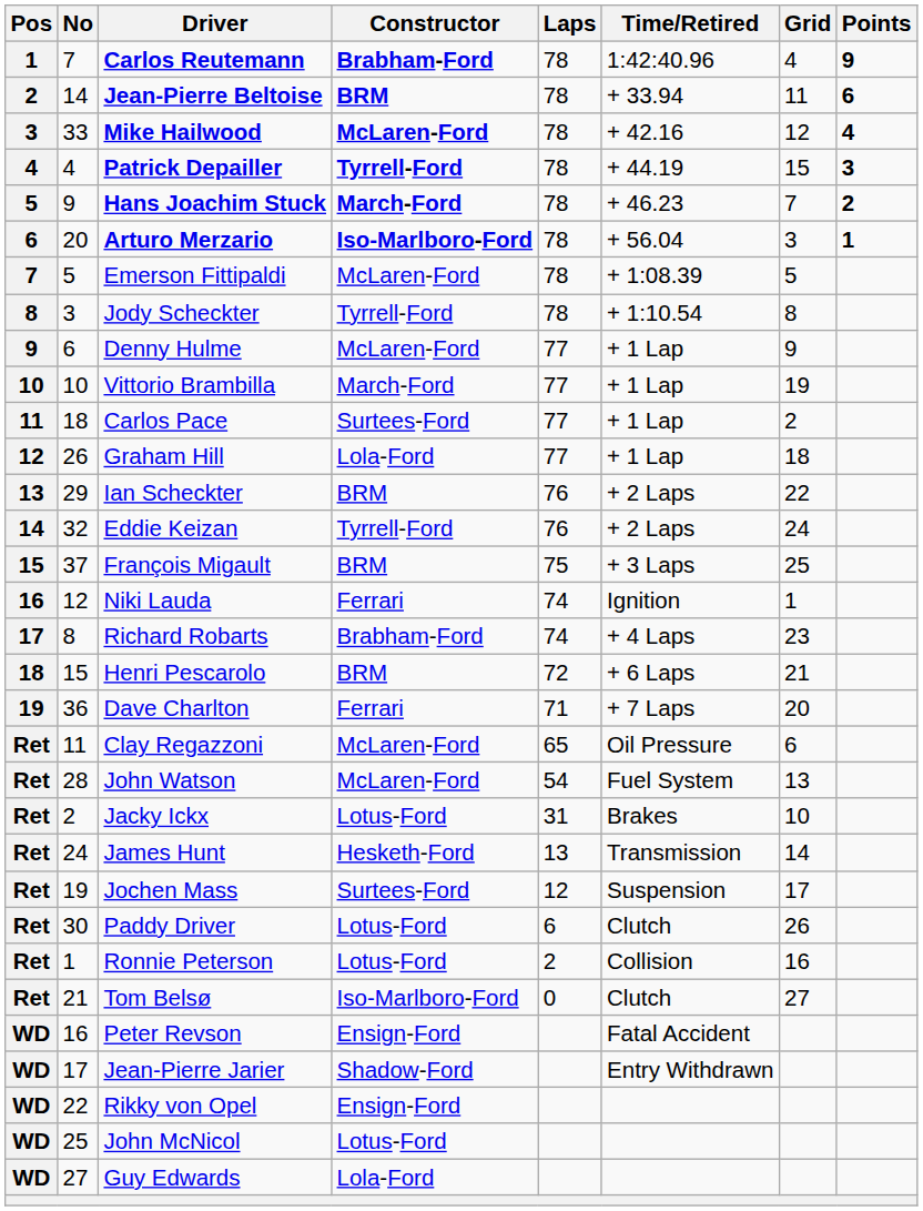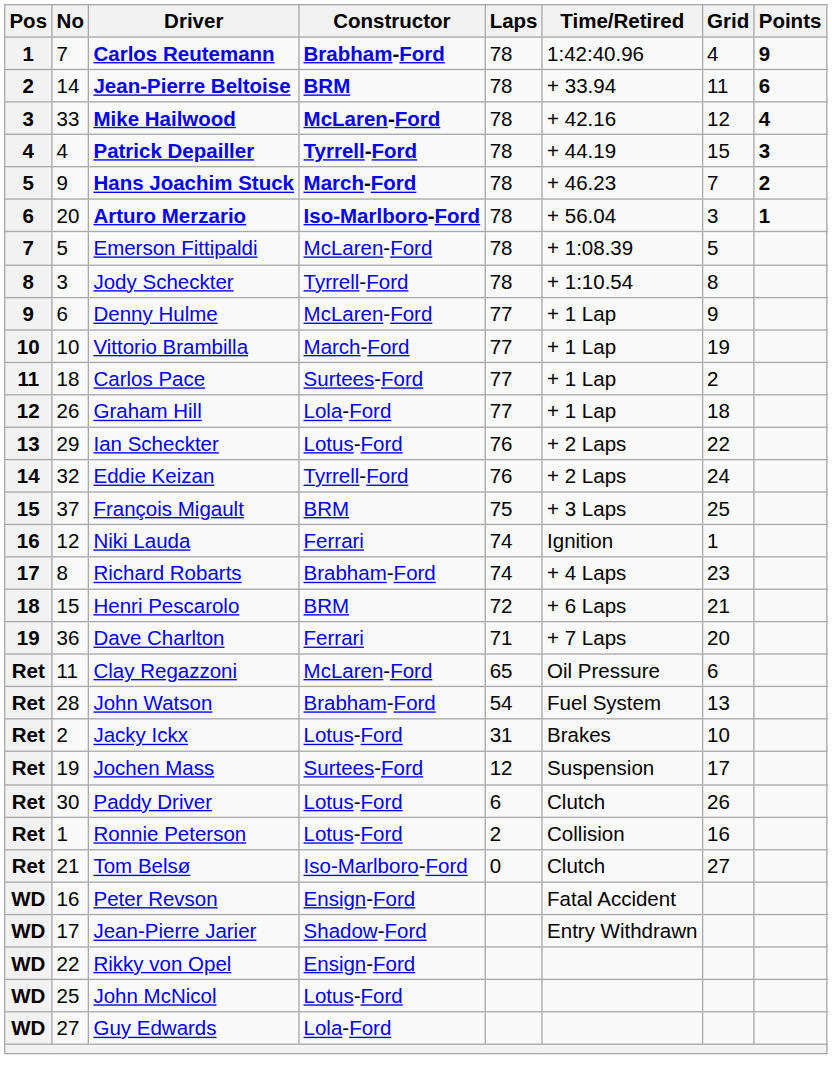 <table class="wikitable" style="font-size: 95%">
 <tr>
 <th>Pos</th>
 <th>No</th>
 <th>Driver</th>
 <th>Constructor</th>
 <th>Laps</th>
 <th>Time/Retired</th>
 <th>Grid</th>
 <th>Points</th>
 </tr>
 <tr>
 <th>1</th>
 <td>7</td>
 <td> <strong><a href='#'>Carlos Reutemann</a></strong></td>
 <td><strong><a href='#'>Brabham</a>-<a href='#'>Ford</a></strong></td>
 <td>78</td>
 <td>1:42:40.96</td>
 <td>4</td>
 <td><strong>9</strong></td>
 </tr>
 <tr>
 <th>2</th>
 <td>14</td>
 <td> <strong><a href='#'>Jean-Pierre Beltoise</a></strong></td>
 <td><strong><a href='#'>BRM</a></strong></td>
 <td>78</td>
 <td>+ 33.94</td>
 <td>11</td>
 <td><strong>6</strong></td>
 </tr>
 <tr>
 <th>3</th>
 <td>33</td>
 <td> <strong><a href='#'>Mike Hailwood</a></strong></td>
 <td><strong><a href='#'>McLaren</a>-<a href='#'>Ford</a></strong></td>
 <td>78</td>
 <td>+ 42.16</td>
 <td>12</td>
 <td><strong>4</strong></td>
 </tr>
 <tr>
 <th>4</th>
 <td>4</td>
 <td> <strong><a href='#'>Patrick Depailler</a></strong></td>
 <td><strong><a href='#'>Tyrrell</a>-<a href='#'>Ford</a></strong></td>
 <td>78</td>
 <td>+ 44.19</td>
 <td>15</td>
 <td><strong>3</strong></td>
 </tr>
 <tr>
 <th>5</th>
 <td>9</td>
 <td> <strong><a href='#'>Hans Joachim Stuck</a></strong></td>
 <td><strong><a href='#'>March</a>-<a href='#'>Ford</a></strong></td>
 <td>78</td>
 <td>+ 46.23</td>
 <td>7</td>
 <td><strong>2</strong></td>
 </tr>
 <tr>
 <th>6</th>
 <td>20</td>
 <td> <strong><a href='#'>Arturo Merzario</a></strong></td>
 <td><strong><a href='#'>Iso-Marlboro</a>-<a href='#'>Ford</a></strong></td>
 <td>78</td>
 <td>+ 56.04</td>
 <td>3</td>
 <td><strong>1</strong></td>
 </tr>
 <tr>
 <th>7</th>
 <td>5</td>
 <td> <a href='#'>Emerson Fittipaldi</a></td>
 <td><a href='#'>McLaren</a>-<a href='#'>Ford</a></td>
 <td>78</td>
 <td>+ 1:08.39</td>
 <td>5</td>
 <td> </td>
 </tr>
 <tr>
 <th>8</th>
 <td>3</td>
 <td> <a href='#'>Jody Scheckter</a></td>
 <td><a href='#'>Tyrrell</a>-<a href='#'>Ford</a></td>
 <td>78</td>
 <td>+ 1:10.54</td>
 <td>8</td>
 <td> </td>
 </tr>
 <tr>
 <th>9</th>
 <td>6</td>
 <td> <a href='#'>Denny Hulme</a></td>
 <td><a href='#'>McLaren</a>-<a href='#'>Ford</a></td>
 <td>77</td>
 <td>+ 1 Lap</td>
 <td>9</td>
 <td> </td>
 </tr>
 <tr>
 <th>10</th>
 <td>10</td>
 <td> <a href='#'>Vittorio Brambilla</a></td>
 <td><a href='#'>March</a>-<a href='#'>Ford</a></td>
 <td>77</td>
 <td>+ 1 Lap</td>
 <td>19</td>
 <td> </td>
 </tr>
 <tr>
 <th>11</th>
 <td>18</td>
 <td> <a href='#'>Carlos Pace</a></td>
 <td><a href='#'>Surtees</a>-<a href='#'>Ford</a></td>
 <td>77</td>
 <td>+ 1 Lap</td>
 <td>2</td>
 <td> </td>
 </tr>
 <tr>
 <th>12</th>
 <td>26</td>
 <td> <a href='#'>Graham Hill</a></td>
 <td><a href='#'>Lola</a>-<a href='#'>Ford</a></td>
 <td>77</td>
 <td>+ 1 Lap</td>
 <td>18</td>
 <td> </td>
 </tr>
 <tr>
 <th>13</th>
 <td>29</td>
 <td> <a href='#'>Ian Scheckter</a></td>
-<td><a href='#'>BRM</a></td>
+<td><a href='#'>Lotus</a>-<a href='#'>Ford</a></td>
 <td>76</td>
 <td>+ 2 Laps</td>
 <td>22</td>
 <td> </td>
 </tr>
 <tr>
 <th>14</th>
 <td>32</td>
 <td> <a href='#'>Eddie Keizan</a></td>
 <td><a href='#'>Tyrrell</a>-<a href='#'>Ford</a></td>
 <td>76</td>
 <td>+ 2 Laps</td>
 <td>24</td>
 <td> </td>
 </tr>
 <tr>
 <th>15</th>
 <td>37</td>
 <td> <a href='#'>François Migault</a></td>
 <td><a href='#'>BRM</a></td>
 <td>75</td>
 <td>+ 3 Laps</td>
 <td>25</td>
 <td> </td>
 </tr>
 <tr>
 <th>16</th>
 <td>12</td>
 <td> <a href='#'>Niki Lauda</a></td>
 <td><a href='#'>Ferrari</a></td>
 <td>74</td>
 <td>Ignition</td>
 <td>1</td>
 <td> </td>
 </tr>
 <tr>
 <th>17</th>
 <td>8</td>
 <td> <a href='#'>Richard Robarts</a></td>
 <td><a href='#'>Brabham</a>-<a href='#'>Ford</a></td>
 <td>74</td>
 <td>+ 4 Laps</td>
 <td>23</td>
 <td> </td>
 </tr>
 <tr>
 <th>18</th>
 <td>15</td>
 <td> <a href='#'>Henri Pescarolo</a></td>
 <td><a href='#'>BRM</a></td>
 <td>72</td>
 <td>+ 6 Laps</td>
 <td>21</td>
 <td> </td>
 </tr>
 <tr>
 <th>19</th>
 <td>36</td>
 <td> <a href='#'>Dave Charlton</a></td>
 <td><a href='#'>Ferrari</a></td>
 <td>71</td>
 <td>+ 7 Laps</td>
 <td>20</td>
 <td> </td>
 </tr>
 <tr>
 <th>Ret</th>
 <td>11</td>
 <td> <a href='#'>Clay Regazzoni</a></td>
 <td><a href='#'>McLaren</a>-<a href='#'>Ford</a></td>
 <td>65</td>
 <td>Oil Pressure</td>
 <td>6</td>
 <td> </td>
 </tr>
 <tr>
 <th>Ret</th>
 <td>28</td>
 <td> <a href='#'>John Watson</a></td>
-<td><a href='#'>McLaren</a>-<a href='#'>Ford</a></td>
+<td><a href='#'>Brabham</a>-<a href='#'>Ford</a></td>
 <td>54</td>
 <td>Fuel System</td>
 <td>13</td>
 <td> </td>
 </tr>
 <tr>
 <th>Ret</th>
 <td>2</td>
 <td> <a href='#'>Jacky Ickx</a></td>
 <td><a href='#'>Lotus</a>-<a href='#'>Ford</a></td>
 <td>31</td>
 <td>Brakes</td>
 <td>10</td>
-<td> </td>
-</tr>
-<tr>
-<th>Ret</th>
-<td>24</td>
-<td> <a href='#'>James Hunt</a></td>
-<td><a href='#'>Hesketh</a>-<a href='#'>Ford</a></td>
-<td>13</td>
-<td>Transmission</td>
-<td>14</td>
 <td> </td>
 </tr>
 <tr>
 <th>Ret</th>
 <td>19</td>
 <td> <a href='#'>Jochen Mass</a></td>
 <td><a href='#'>Surtees</a>-<a href='#'>Ford</a></td>
 <td>12</td>
 <td>Suspension</td>
 <td>17</td>
 <td> </td>
 </tr>
 <tr>
 <th>Ret</th>
 <td>30</td>
 <td> <a href='#'>Paddy Driver</a></td>
 <td><a href='#'>Lotus</a>-<a href='#'>Ford</a></td>
 <td>6</td>
 <td>Clutch</td>
 <td>26</td>
 <td> </td>
 </tr>
 <tr>
 <th>Ret</th>
 <td>1</td>
 <td> <a href='#'>Ronnie Peterson</a></td>
 <td><a href='#'>Lotus</a>-<a href='#'>Ford</a></td>
 <td>2</td>
 <td>Collision</td>
 <td>16</td>
 <td> </td>
 </tr>
 <tr>
 <th>Ret</th>
 <td>21</td>
 <td> <a href='#'>Tom Belsø</a></td>
 <td><a href='#'>Iso-Marlboro</a>-<a href='#'>Ford</a></td>
 <td>0</td>
 <td>Clutch</td>
 <td>27</td>
 <td> </td>
 </tr>
 <tr>
 <th>WD</th>
 <td>16</td>
 <td> <a href='#'>Peter Revson</a></td>
 <td><a href='#'>Ensign</a>-<a href='#'>Ford</a></td>
 <td></td>
 <td>Fatal Accident</td>
 <td></td>
 <td> </td>
 </tr>
 <tr>
 <th>WD</th>
 <td>17</td>
 <td> <a href='#'>Jean-Pierre Jarier</a></td>
 <td><a href='#'>Shadow</a>-<a href='#'>Ford</a></td>
 <td></td>
 <td>Entry Withdrawn</td>
 <td></td>
 <td> </td>
 </tr>
 <tr>
 <th>WD</th>
 <td>22</td>
 <td> <a href='#'>Rikky von Opel</a></td>
 <td><a href='#'>Ensign</a>-<a href='#'>Ford</a></td>
 <td></td>
 <td></td>
 <td></td>
 <td> </td>
 </tr>
 <tr>
 <th>WD</th>
 <td>25</td>
 <td> <a href='#'>John McNicol</a></td>
 <td><a href='#'>Lotus</a>-<a href='#'>Ford</a></td>
 <td></td>
 <td></td>
 <td></td>
 <td> </td>
 </tr>
 <tr>
 <th>WD</th>
 <td>27</td>
 <td> <a href='#'>Guy Edwards</a></td>
 <td><a href='#'>Lola</a>-<a href='#'>Ford</a></td>
 <td></td>
 <td></td>
 <td></td>
 <td> </td>
 </tr>
 <tr>
 <th colspan="8"></th>
 </tr>
 </table>
